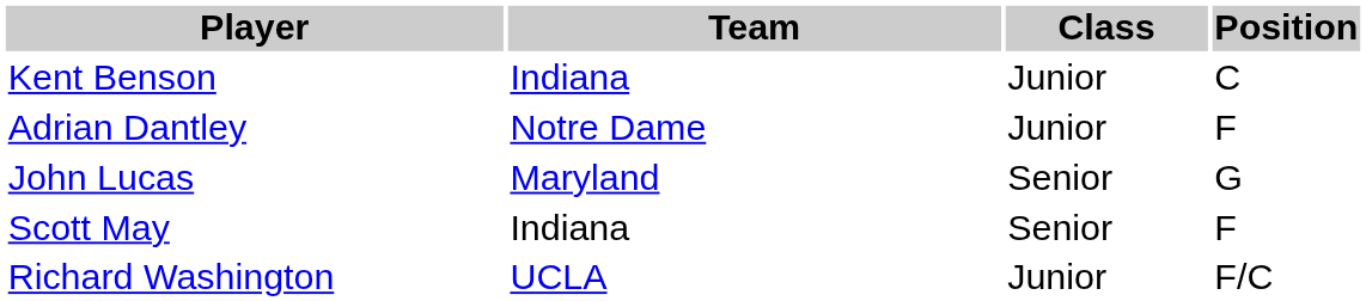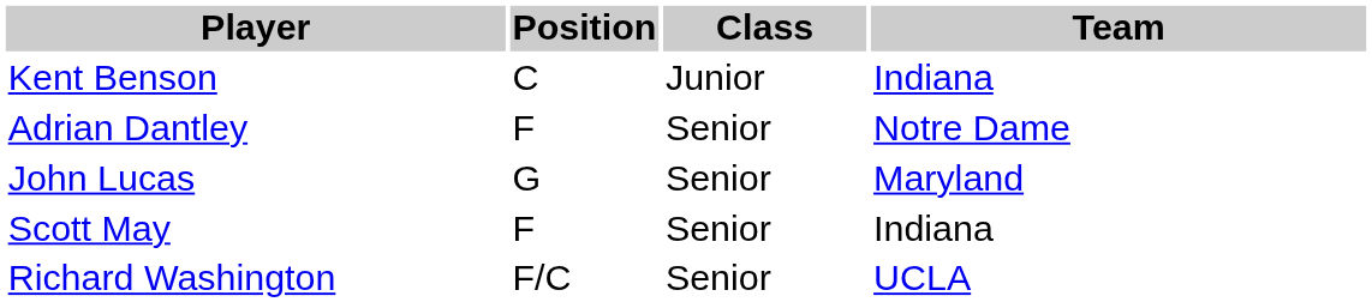 <table style="width:600px" "border:'1' 'solid' 'gray'">
 <tr>
 <th style="background:#CCCCCC;width:40%">Player</th>
+<th style="background:#CCCCCC;width:4%">Position</th>
+<th style="background:#CCCCCC;width:16%">Class</th>
 <th style="background:#CCCCCC;width:40%">Team</th>
-<th style="background:#CCCCCC;width:16%">Class</th>
-<th style="background:#CCCCCC;width:4%">Position</th>
 </tr>
 <tr>
 <td><a href='#'>Kent Benson</a></td>
+<td>C</td>
+<td>Junior</td>
 <td><a href='#'>Indiana</a></td>
-<td>Junior</td>
-<td>C</td>
 </tr>
 <tr>
 <td><a href='#'>Adrian Dantley</a></td>
+<td>F</td>
+<td>Senior</td>
 <td><a href='#'>Notre Dame</a></td>
-<td>Junior</td>
-<td>F</td>
 </tr>
 <tr>
 <td><a href='#'>John Lucas</a></td>
+<td>G</td>
+<td>Senior</td>
 <td><a href='#'>Maryland</a></td>
-<td>Senior</td>
-<td>G</td>
 </tr>
 <tr>
 <td><a href='#'>Scott May</a></td>
+<td>F</td>
+<td>Senior</td>
 <td>Indiana</td>
-<td>Senior</td>
-<td>F</td>
 </tr>
 <tr>
 <td><a href='#'>Richard Washington</a></td>
+<td>F/C</td>
+<td>Senior</td>
 <td><a href='#'>UCLA</a></td>
-<td>Junior</td>
-<td>F/C</td>
 </tr>
 </table>
